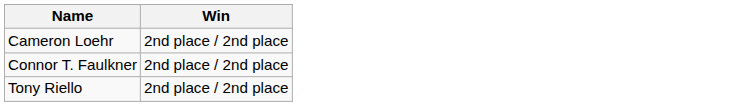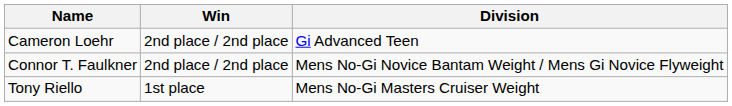 <table class="wikitable">
 <tr>
 <th>Name</th>
 <th>Win</th>
+<th>Division</th>
 </tr>
 <tr>
 <td>Cameron Loehr</td>
 <td>2nd place / 2nd place</td>
+<td><a href='#'>Gi</a> Advanced Teen</td>
 </tr>
 <tr>
 <td>Connor T. Faulkner</td>
 <td>2nd place / 2nd place</td>
+<td>Mens No-Gi Novice Bantam Weight / Mens Gi Novice Flyweight</td>
 </tr>
 <tr>
 <td>Tony Riello</td>
-<td>2nd place / 2nd place</td>
+<td>1st place</td>
+<td>Mens No-Gi Masters Cruiser Weight</td>
 </tr>
 </table>
